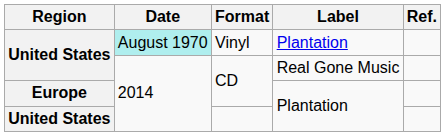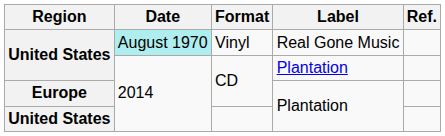 <table class="wikitable plainrowheaders">
 <tr>
 <th scope="col">Region</th>
 <th scope="col">Date</th>
 <th scope="col">Format</th>
 <th scope="col">Label</th>
 <th scope="col">Ref.</th>
 </tr>
 <tr>
 <th scope="row" rowspan="2">United States</th>
 <td style="background: paleturquoise;">August 1970</td>
 <td>Vinyl</td>
-<td><a href='#'>Plantation</a></td>
+<td>Real Gone Music</td>
 <td></td>
 </tr>
 <tr>
 <td rowspan="3">2014</td>
 <td rowspan="2">CD</td>
-<td>Real Gone Music</td>
+<td><a href='#'>Plantation</a></td>
 <td></td>
 </tr>
 <tr>
 <th scope="row">Europe</th>
 <td rowspan="2">Plantation</td>
 <td></td>
 </tr>
 <tr>
 <th scope="row">United States</th>
 <td></td>
 <td></td>
 </tr>
 </table>
